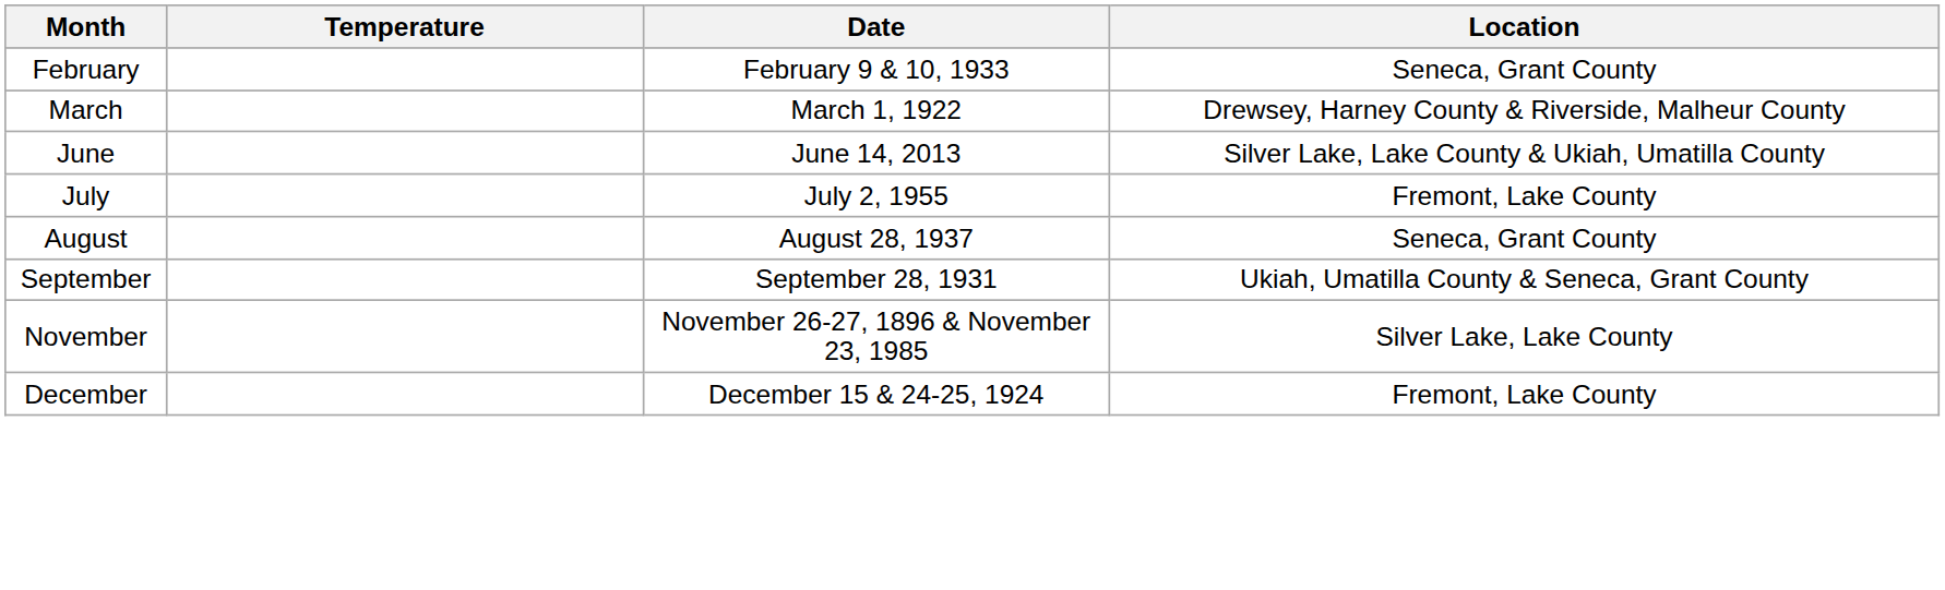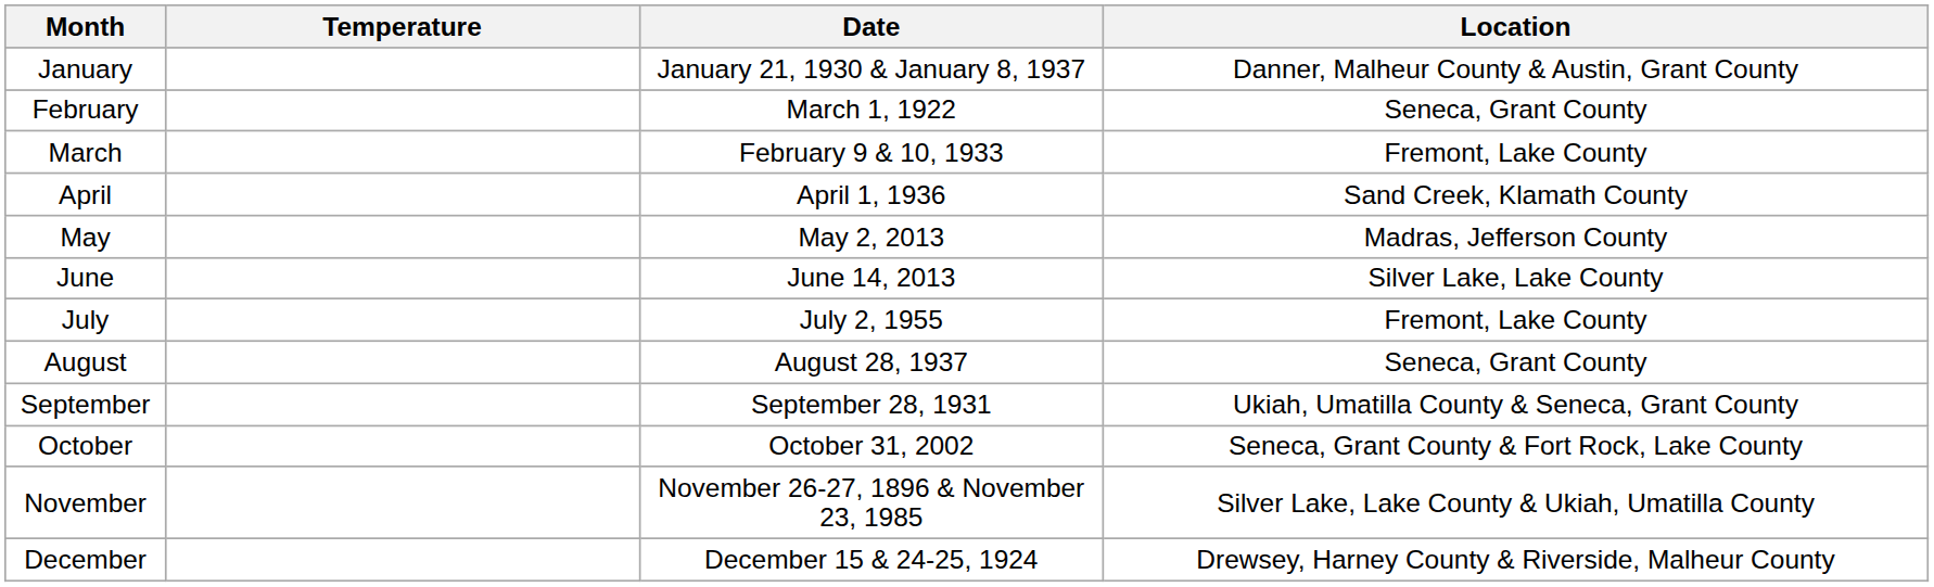 <table class="wikitable" style="font-size:90%; text-align:center; background: #FFFFFF">
 <tr>
 <th width=80 style=background: #FF0000>Month</th>
 <th width=250 style=background: #FFFFFF>Temperature</th>
 <th width=245 style=background: #0000FF>Date</th>
 <th width=440 style=background: #00FFFF>Location</th>
 </tr>
 <tr>
+<td>January</td>
+<td></td>
+<td>January 21, 1930 & January 8, 1937</td>
+<td>Danner, Malheur County & Austin, Grant County</td>
+</tr>
+<tr>
 <td>February</td>
 <td></td>
-<td>February 9 & 10, 1933</td>
+<td>March 1, 1922</td>
 <td>Seneca, Grant County</td>
 </tr>
 <tr>
 <td>March</td>
 <td></td>
-<td>March 1, 1922</td>
-<td>Drewsey, Harney County & Riverside, Malheur County</td>
+<td>February 9 & 10, 1933</td>
+<td>Fremont, Lake County</td>
+</tr>
+<tr>
+<td>April</td>
+<td></td>
+<td>April 1, 1936</td>
+<td>Sand Creek, Klamath County</td>
+</tr>
+<tr>
+<td>May</td>
+<td></td>
+<td>May 2, 2013</td>
+<td>Madras, Jefferson County</td>
 </tr>
 <tr>
 <td>June</td>
 <td></td>
 <td>June 14, 2013</td>
-<td>Silver Lake, Lake County & Ukiah, Umatilla County</td>
+<td>Silver Lake, Lake County</td>
 </tr>
 <tr>
 <td>July</td>
 <td></td>
 <td>July 2, 1955</td>
 <td>Fremont, Lake County</td>
 </tr>
 <tr>
 <td>August</td>
 <td></td>
 <td>August 28, 1937</td>
 <td>Seneca, Grant County</td>
 </tr>
 <tr>
 <td>September</td>
 <td></td>
 <td>September 28, 1931</td>
 <td>Ukiah, Umatilla County & Seneca, Grant County</td>
 </tr>
 <tr>
+<td>October</td>
+<td></td>
+<td>October 31, 2002</td>
+<td>Seneca, Grant County & Fort Rock, Lake County</td>
+</tr>
+<tr>
 <td>November</td>
 <td></td>
 <td>November 26-27, 1896 & November 23, 1985</td>
-<td>Silver Lake, Lake County</td>
+<td>Silver Lake, Lake County & Ukiah, Umatilla County</td>
 </tr>
 <tr>
 <td>December</td>
 <td></td>
 <td>December 15 & 24-25, 1924</td>
-<td>Fremont, Lake County</td>
+<td>Drewsey, Harney County & Riverside, Malheur County</td>
 </tr>
 </table>
